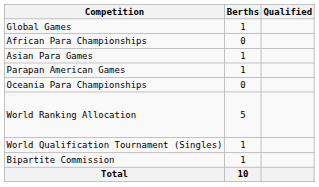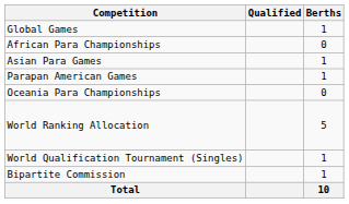 <table class="wikitable">
 <tr>
 <th>Competition</th>
+<th>Qualified</th>
 <th>Berths</th>
-<th>Qualified</th>
 </tr>
 <tr>
 <td>Global Games</td>
+<td></td>
 <td align=center>1</td>
-<td></td>
 </tr>
 <tr>
 <td>African Para Championships</td>
+<td></td>
 <td align=center>0</td>
-<td></td>
 </tr>
 <tr>
 <td>Asian Para Games</td>
+<td></td>
 <td align=center>1</td>
-<td></td>
 </tr>
 <tr>
 <td>Parapan American Games</td>
+<td></td>
 <td align=center>1</td>
-<td></td>
 </tr>
 <tr>
 <td>Oceania Para Championships</td>
+<td></td>
 <td align=center>0</td>
-<td></td>
 </tr>
 <tr>
 <td>World Ranking Allocation</td>
+<td><br><br><br><br></td>
 <td align=center>5</td>
-<td><br><br><br><br></td>
 </tr>
 <tr>
 <td>World Qualification Tournament (Singles)</td>
+<td></td>
 <td align=center>1</td>
-<td></td>
 </tr>
 <tr>
 <td>Bipartite Commission</td>
+<td></td>
 <td align=center>1</td>
-<td></td>
 </tr>
 <tr>
 <th>Total</th>
+<th></th>
 <th align="center">10</th>
-<th></th>
 </tr>
 </table>
